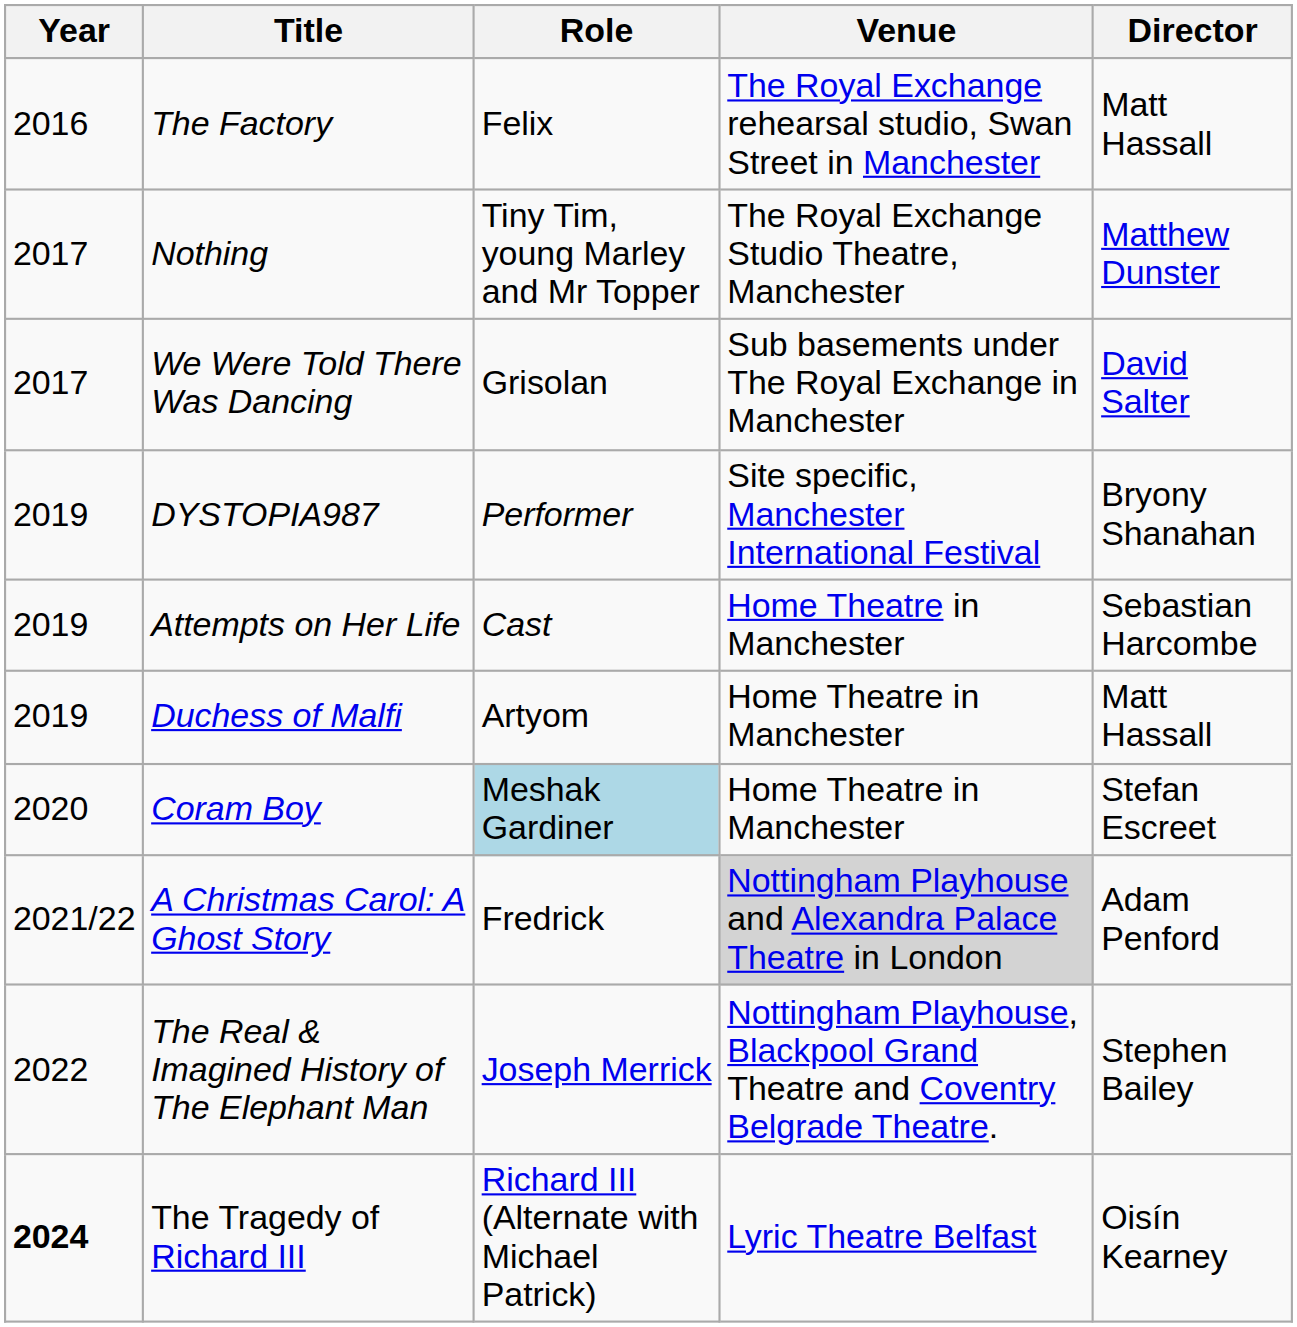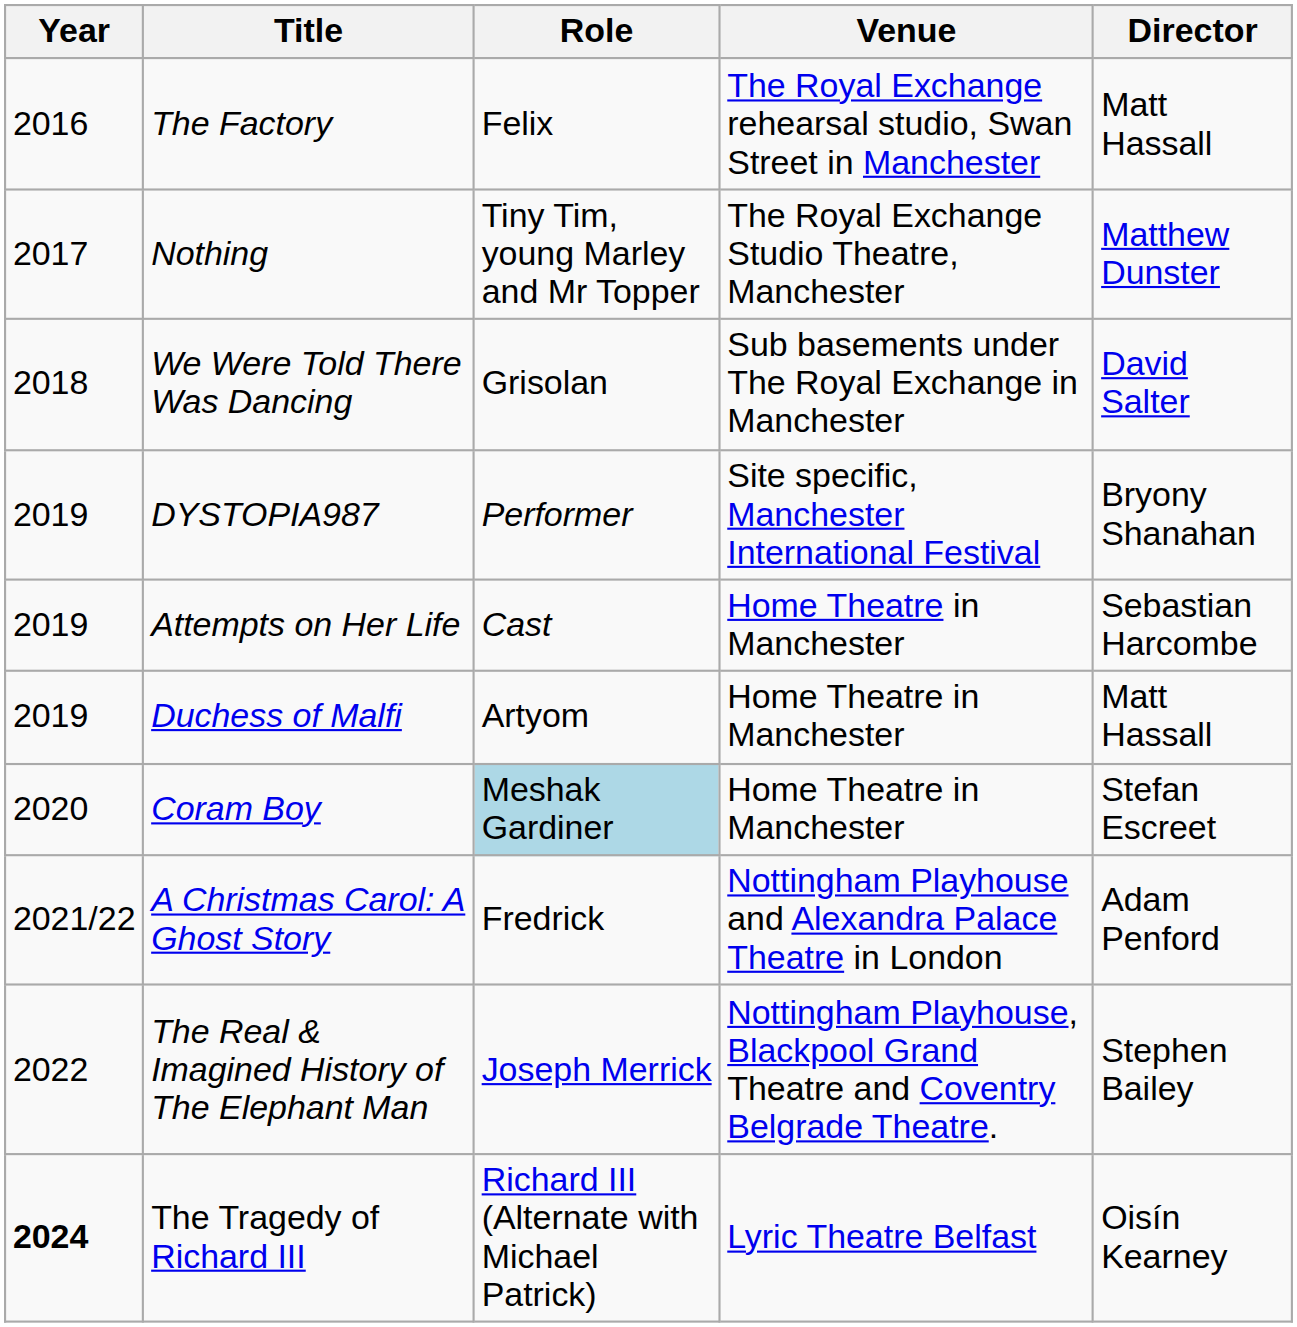 <table class="wikitable sortable">
 <tr>
 <th>Year</th>
 <th>Title</th>
 <th>Role</th>
 <th>Venue</th>
 <th>Director</th>
 </tr>
 <tr>
 <td>2016</td>
 <td><em>The Factory</em></td>
 <td>Felix</td>
 <td><a href='#'>The Royal Exchange</a> rehearsal studio, Swan Street in <a href='#'>Manchester</a></td>
 <td>Matt Hassall</td>
 </tr>
 <tr>
 <td>2017</td>
 <td><em>Nothing</em></td>
 <td>Tiny Tim, young Marley and Mr Topper</td>
 <td>The Royal Exchange Studio Theatre, Manchester</td>
 <td><a href='#'>Matthew Dunster</a></td>
 </tr>
 <tr>
-<td>2017</td>
+<td>2018</td>
 <td><em>We Were Told There Was Dancing</em></td>
 <td>Grisolan</td>
 <td>Sub basements under The Royal Exchange in Manchester</td>
 <td><a href='#'>David Salter</a></td>
 </tr>
 <tr>
 <td>2019</td>
 <td><em>DYSTOPIA987</em></td>
 <td><em>Performer</em></td>
 <td>Site specific, <a href='#'>Manchester International Festival</a></td>
 <td>Bryony Shanahan</td>
 </tr>
 <tr>
 <td>2019</td>
 <td><em>Attempts on Her Life</em></td>
 <td><em>Cast</em></td>
 <td><a href='#'>Home Theatre</a> in Manchester</td>
 <td>Sebastian Harcombe</td>
 </tr>
 <tr>
 <td>2019</td>
 <td><em><a href='#'>Duchess of Malfi</a></em></td>
 <td>Artyom</td>
 <td>Home Theatre in Manchester</td>
 <td>Matt Hassall</td>
 </tr>
 <tr>
 <td>2020</td>
 <td><em><a href='#'>Coram Boy</a></em></td>
 <td style="background: lightblue;">Meshak Gardiner</td>
 <td>Home Theatre in Manchester</td>
 <td>Stefan Escreet</td>
 </tr>
 <tr>
 <td>2021/22</td>
 <td><em><a href='#'>A Christmas Carol: A Ghost Story</a></em></td>
 <td>Fredrick</td>
-<td style="background: lightgrey;"><a href='#'>Nottingham Playhouse</a> and <a href='#'>Alexandra Palace Theatre</a> in London</td>
+<td><a href='#'>Nottingham Playhouse</a> and <a href='#'>Alexandra Palace Theatre</a> in London</td>
 <td>Adam Penford</td>
 </tr>
 <tr>
 <td>2022</td>
 <td><em>The Real & Imagined History of The Elephant Man</em></td>
 <td><a href='#'>Joseph Merrick</a></td>
 <td><a href='#'>Nottingham Playhouse</a>, <a href='#'>Blackpool Grand</a> Theatre and <a href='#'>Coventry Belgrade Theatre</a>.</td>
 <td>Stephen Bailey</td>
 </tr>
 <tr>
 <td><strong>2024</strong></td>
 <td>The Tragedy of <a href='#'>Richard III</a></td>
 <td><a href='#'>Richard III</a> (Alternate with Michael Patrick)</td>
 <td><a href='#'>Lyric Theatre Belfast</a></td>
 <td>Oisín Kearney</td>
 </tr>
 </table>
